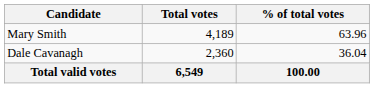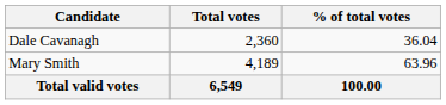 <table style="width:475px;" class="wikitable">
 <tr bgcolor="#EEEEEE">
 <th align="left">Candidate</th>
 <th align="right">Total votes</th>
 <th align="right">% of total votes</th>
 </tr>
 <tr>
+<td align="left">Dale Cavanagh</td>
+<td align="right">2,360</td>
+<td align="right">36.04</td>
+</tr>
+<tr>
 <td align="left">Mary Smith</td>
 <td align="right">4,189</td>
 <td align="right">63.96</td>
-</tr>
-<tr>
-<td align="left">Dale Cavanagh</td>
-<td align="right">2,360</td>
-<td align="right">36.04</td>
 </tr>
 <tr bgcolor="#EEEEEE">
 <th align="left">Total valid votes</th>
 <th align="right"><strong>6,549</strong></th>
 <th align="right"><strong>100.00</strong></th>
 </tr>
 </table>
